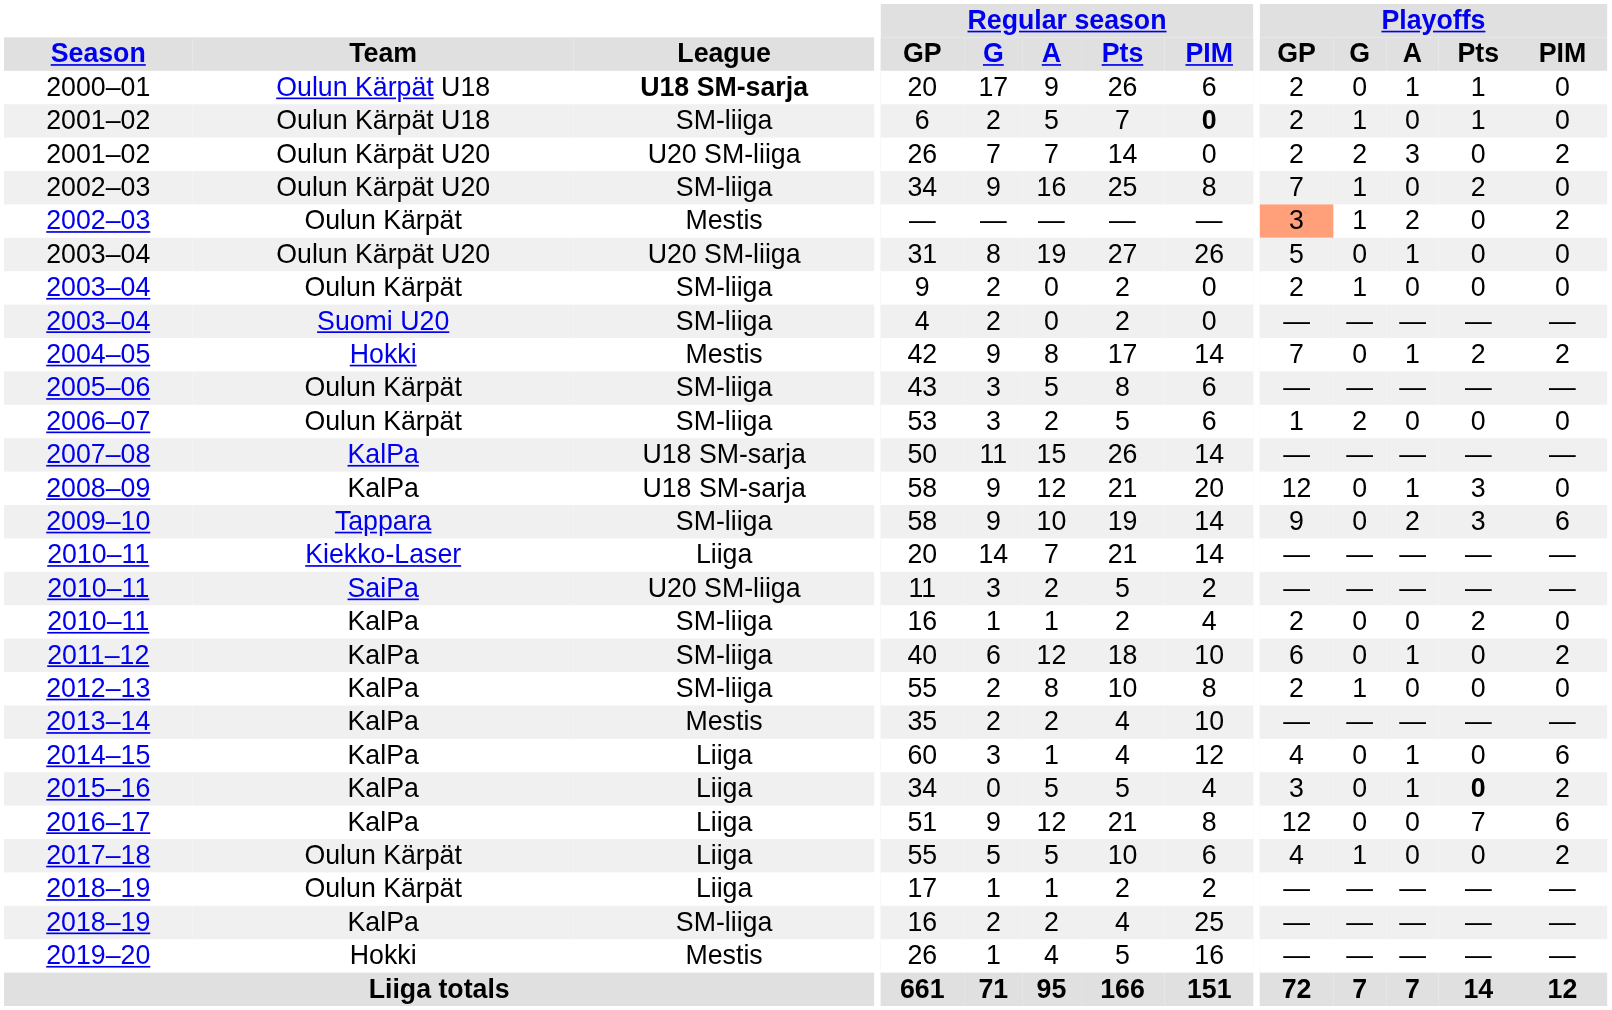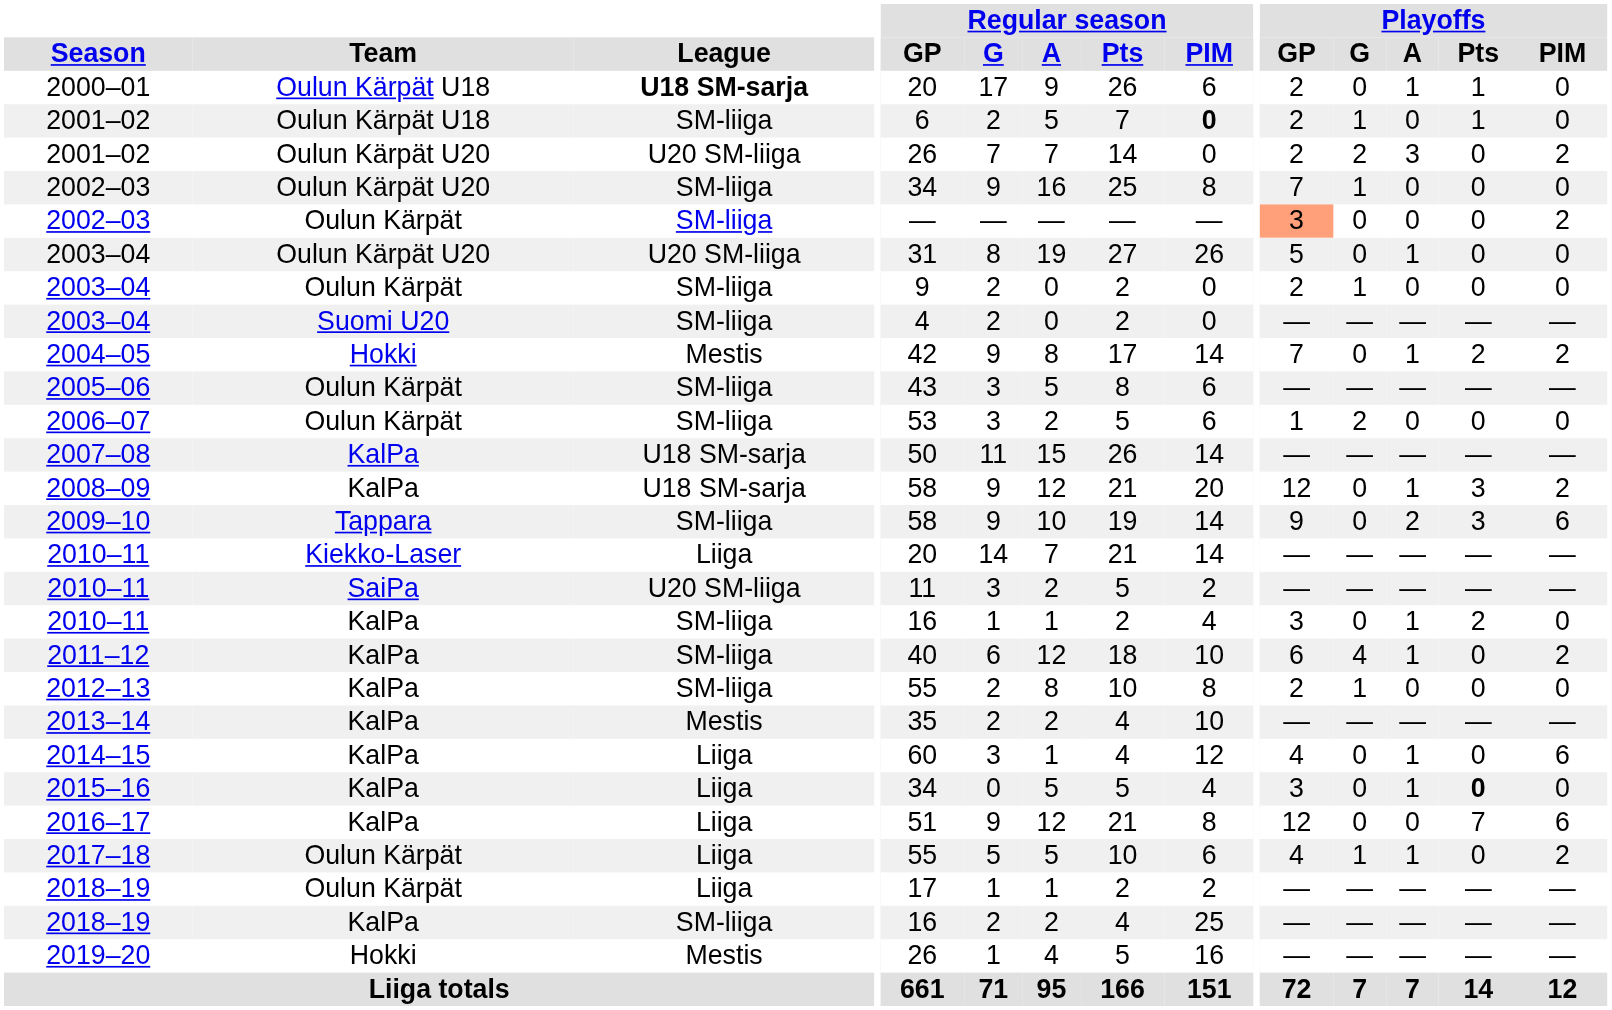 <table border="0" cellpadding="1" cellspacing="0" style="text-align:center; width:60em">
 <tr bgcolor="#e0e0e0">
 <th colspan="3" bgcolor="#ffffff"></th>
 <th rowspan="99" bgcolor="#ffffff"></th>
 <th colspan="5"><a href='#'>Regular season</a></th>
 <th rowspan="99" bgcolor="#ffffff"></th>
 <th colspan="5"><a href='#'>Playoffs</a></th>
 </tr>
 <tr bgcolor="#e0e0e0">
 <th><a href='#'>Season</a></th>
 <th>Team</th>
 <th>League</th>
 <th>GP</th>
 <th><a href='#'>G</a></th>
 <th><a href='#'>A</a></th>
 <th><a href='#'>Pts</a></th>
 <th><a href='#'>PIM</a></th>
 <th>GP</th>
 <th>G</th>
 <th>A</th>
 <th>Pts</th>
 <th>PIM</th>
 </tr>
 <tr>
 <td>2000–01</td>
 <td><a href='#'>Oulun Kärpät</a> U18</td>
 <td><strong>U18 SM-sarja</strong></td>
 <td>20</td>
 <td>17</td>
 <td>9</td>
 <td>26</td>
 <td>6</td>
 <td>2</td>
 <td>0</td>
 <td>1</td>
 <td>1</td>
 <td>0</td>
 </tr>
 <tr bgcolor="#f0f0f0">
 <td>2001–02</td>
 <td>Oulun Kärpät U18</td>
 <td>SM-liiga</td>
 <td>6</td>
 <td>2</td>
 <td>5</td>
 <td>7</td>
 <td><strong>0</strong></td>
 <td>2</td>
 <td>1</td>
 <td>0</td>
 <td>1</td>
 <td>0</td>
 </tr>
 <tr>
 <td>2001–02</td>
 <td>Oulun Kärpät U20</td>
 <td>U20 SM-liiga</td>
 <td>26</td>
 <td>7</td>
 <td>7</td>
 <td>14</td>
 <td>0</td>
 <td>2</td>
 <td>2</td>
 <td>3</td>
 <td>0</td>
 <td>2</td>
 </tr>
 <tr bgcolor="#f0f0f0">
 <td>2002–03</td>
 <td>Oulun Kärpät U20</td>
 <td>SM-liiga</td>
 <td>34</td>
 <td>9</td>
 <td>16</td>
 <td>25</td>
 <td>8</td>
 <td>7</td>
 <td>1</td>
 <td>0</td>
-<td>2</td>
+<td>0</td>
 <td>0</td>
 </tr>
 <tr>
 <td><a href='#'>2002–03</a></td>
 <td>Oulun Kärpät</td>
-<td>Mestis</td>
+<td><a href='#'>SM-liiga</a></td>
 <td>—</td>
 <td>—</td>
 <td>—</td>
 <td>—</td>
 <td>—</td>
 <td style="background: lightsalmon;">3</td>
-<td>1</td>
-<td>2</td>
+<td>0</td>
+<td>0</td>
 <td>0</td>
 <td>2</td>
 </tr>
 <tr bgcolor="#f0f0f0">
 <td>2003–04</td>
 <td>Oulun Kärpät U20</td>
 <td>U20 SM-liiga</td>
 <td>31</td>
 <td>8</td>
 <td>19</td>
 <td>27</td>
 <td>26</td>
 <td>5</td>
 <td>0</td>
 <td>1</td>
 <td>0</td>
 <td>0</td>
 </tr>
 <tr>
 <td><a href='#'>2003–04</a></td>
 <td>Oulun Kärpät</td>
 <td>SM-liiga</td>
 <td>9</td>
 <td>2</td>
 <td>0</td>
 <td>2</td>
 <td>0</td>
 <td>2</td>
 <td>1</td>
 <td>0</td>
 <td>0</td>
 <td>0</td>
 </tr>
 <tr bgcolor="#f0f0f0">
 <td><a href='#'>2003–04</a></td>
 <td><a href='#'>Suomi U20</a></td>
 <td>SM-liiga</td>
 <td>4</td>
 <td>2</td>
 <td>0</td>
 <td>2</td>
 <td>0</td>
 <td>—</td>
 <td>—</td>
 <td>—</td>
 <td>—</td>
 <td>—</td>
 </tr>
 <tr>
 <td><a href='#'>2004–05</a></td>
 <td><a href='#'>Hokki</a></td>
 <td>Mestis</td>
 <td>42</td>
 <td>9</td>
 <td>8</td>
 <td>17</td>
 <td>14</td>
 <td>7</td>
 <td>0</td>
 <td>1</td>
 <td>2</td>
 <td>2</td>
 </tr>
 <tr bgcolor="#f0f0f0">
 <td><a href='#'>2005–06</a></td>
 <td>Oulun Kärpät</td>
 <td>SM-liiga</td>
 <td>43</td>
 <td>3</td>
 <td>5</td>
 <td>8</td>
 <td>6</td>
 <td>—</td>
 <td>—</td>
 <td>—</td>
 <td>—</td>
 <td>—</td>
 </tr>
 <tr>
 <td><a href='#'>2006–07</a></td>
 <td>Oulun Kärpät</td>
 <td>SM-liiga</td>
 <td>53</td>
 <td>3</td>
 <td>2</td>
 <td>5</td>
 <td>6</td>
 <td>1</td>
 <td>2</td>
 <td>0</td>
 <td>0</td>
 <td>0</td>
 </tr>
 <tr bgcolor="#f0f0f0">
 <td><a href='#'>2007–08</a></td>
 <td><a href='#'>KalPa</a></td>
 <td>U18 SM-sarja</td>
 <td>50</td>
 <td>11</td>
 <td>15</td>
 <td>26</td>
 <td>14</td>
 <td>—</td>
 <td>—</td>
 <td>—</td>
 <td>—</td>
 <td>—</td>
 </tr>
 <tr>
 <td><a href='#'>2008–09</a></td>
 <td>KalPa</td>
 <td>U18 SM-sarja</td>
 <td>58</td>
 <td>9</td>
 <td>12</td>
 <td>21</td>
 <td>20</td>
 <td>12</td>
 <td>0</td>
 <td>1</td>
 <td>3</td>
-<td>0</td>
+<td>2</td>
 </tr>
 <tr bgcolor="#f0f0f0">
 <td><a href='#'>2009–10</a></td>
 <td><a href='#'>Tappara</a></td>
 <td>SM-liiga</td>
 <td>58</td>
 <td>9</td>
 <td>10</td>
 <td>19</td>
 <td>14</td>
 <td>9</td>
 <td>0</td>
 <td>2</td>
 <td>3</td>
 <td>6</td>
 </tr>
 <tr>
 <td><a href='#'>2010–11</a></td>
 <td><a href='#'>Kiekko-Laser</a></td>
 <td>Liiga</td>
 <td>20</td>
 <td>14</td>
 <td>7</td>
 <td>21</td>
 <td>14</td>
 <td>—</td>
 <td>—</td>
 <td>—</td>
 <td>—</td>
 <td>—</td>
 </tr>
 <tr bgcolor="#f0f0f0">
 <td><a href='#'>2010–11</a></td>
 <td><a href='#'>SaiPa</a></td>
 <td>U20 SM-liiga</td>
 <td>11</td>
 <td>3</td>
 <td>2</td>
 <td>5</td>
 <td>2</td>
 <td>—</td>
 <td>—</td>
 <td>—</td>
 <td>—</td>
 <td>—</td>
 </tr>
 <tr>
 <td><a href='#'>2010–11</a></td>
 <td>KalPa</td>
 <td>SM-liiga</td>
 <td>16</td>
 <td>1</td>
 <td>1</td>
 <td>2</td>
 <td>4</td>
-<td>2</td>
+<td>3</td>
 <td>0</td>
-<td>0</td>
+<td>1</td>
 <td>2</td>
 <td>0</td>
 </tr>
 <tr bgcolor="#f0f0f0">
 <td><a href='#'>2011–12</a></td>
 <td>KalPa</td>
 <td>SM-liiga</td>
 <td>40</td>
 <td>6</td>
 <td>12</td>
 <td>18</td>
 <td>10</td>
 <td>6</td>
-<td>0</td>
+<td>4</td>
 <td>1</td>
 <td>0</td>
 <td>2</td>
 </tr>
 <tr>
 <td><a href='#'>2012–13</a></td>
 <td>KalPa</td>
 <td>SM-liiga</td>
 <td>55</td>
 <td>2</td>
 <td>8</td>
 <td>10</td>
 <td>8</td>
 <td>2</td>
 <td>1</td>
 <td>0</td>
 <td>0</td>
 <td>0</td>
 </tr>
 <tr bgcolor="#f0f0f0">
 <td><a href='#'>2013–14</a></td>
 <td>KalPa</td>
 <td>Mestis</td>
 <td>35</td>
 <td>2</td>
 <td>2</td>
 <td>4</td>
 <td>10</td>
 <td>—</td>
 <td>—</td>
 <td>—</td>
 <td>—</td>
 <td>—</td>
 </tr>
 <tr>
 <td><a href='#'>2014–15</a></td>
 <td>KalPa</td>
 <td>Liiga</td>
 <td>60</td>
 <td>3</td>
 <td>1</td>
 <td>4</td>
 <td>12</td>
 <td>4</td>
 <td>0</td>
 <td>1</td>
 <td>0</td>
 <td>6</td>
 </tr>
 <tr bgcolor="#f0f0f0">
 <td><a href='#'>2015–16</a></td>
 <td>KalPa</td>
 <td>Liiga</td>
 <td>34</td>
 <td>0</td>
 <td>5</td>
 <td>5</td>
 <td>4</td>
 <td>3</td>
 <td>0</td>
 <td>1</td>
 <td><strong>0</strong></td>
-<td>2</td>
+<td>0</td>
 </tr>
 <tr>
 <td><a href='#'>2016–17</a></td>
 <td>KalPa</td>
 <td>Liiga</td>
 <td>51</td>
 <td>9</td>
 <td>12</td>
 <td>21</td>
 <td>8</td>
 <td>12</td>
 <td>0</td>
 <td>0</td>
 <td>7</td>
 <td>6</td>
 </tr>
 <tr bgcolor="#f0f0f0">
 <td><a href='#'>2017–18</a></td>
 <td>Oulun Kärpät</td>
 <td>Liiga</td>
 <td>55</td>
 <td>5</td>
 <td>5</td>
 <td>10</td>
 <td>6</td>
 <td>4</td>
 <td>1</td>
-<td>0</td>
+<td>1</td>
 <td>0</td>
 <td>2</td>
 </tr>
 <tr>
 <td><a href='#'>2018–19</a></td>
 <td>Oulun Kärpät</td>
 <td>Liiga</td>
 <td>17</td>
 <td>1</td>
 <td>1</td>
 <td>2</td>
 <td>2</td>
 <td>—</td>
 <td>—</td>
 <td>—</td>
 <td>—</td>
 <td>—</td>
 </tr>
 <tr bgcolor="#f0f0f0">
 <td><a href='#'>2018–19</a></td>
 <td>KalPa</td>
 <td>SM-liiga</td>
 <td>16</td>
 <td>2</td>
 <td>2</td>
 <td>4</td>
 <td>25</td>
 <td>—</td>
 <td>—</td>
 <td>—</td>
 <td>—</td>
 <td>—</td>
 </tr>
 <tr>
 <td><a href='#'>2019–20</a></td>
 <td>Hokki</td>
 <td>Mestis</td>
 <td>26</td>
 <td>1</td>
 <td>4</td>
 <td>5</td>
 <td>16</td>
 <td>—</td>
 <td>—</td>
 <td>—</td>
 <td>—</td>
 <td>—</td>
 </tr>
 <tr>
 </tr>
 <tr ALIGN="center" bgcolor="#e0e0e0">
 <th colspan="3">Liiga totals</th>
 <th ALIGN="center">661</th>
 <th ALIGN="center">71</th>
 <th ALIGN="center">95</th>
 <th ALIGN="center">166</th>
 <th ALIGN="center">151</th>
 <th ALIGN="center">72</th>
 <th ALIGN="center">7</th>
 <th ALIGN="center">7</th>
 <th ALIGN="center">14</th>
 <th ALIGN="center">12</th>
 </tr>
 </table>
